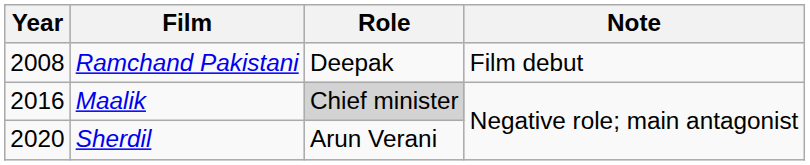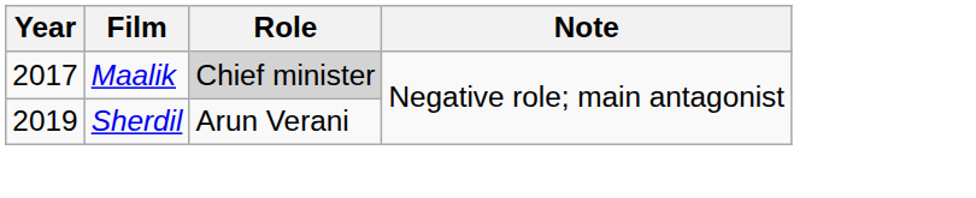 <table class="wikitable">
 <tr>
 <th>Year</th>
 <th>Film</th>
 <th>Role</th>
 <th>Note</th>
 </tr>
 <tr>
-<td>2008</td>
-<td><em><a href='#'>Ramchand Pakistani</a></em></td>
-<td>Deepak</td>
-<td>Film debut</td>
-</tr>
-<tr>
-<td>2016</td>
+<td>2017</td>
 <td><em><a href='#'>Maalik</a></em></td>
 <td style="background: lightgrey;">Chief minister</td>
 <td rowspan="2">Negative role; main antagonist</td>
 </tr>
 <tr>
-<td>2020</td>
+<td>2019</td>
 <td><em><a href='#'>Sherdil</a></em></td>
 <td>Arun Verani<em></em></td>
 </tr>
 </table>
